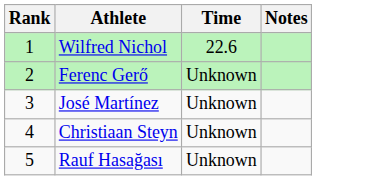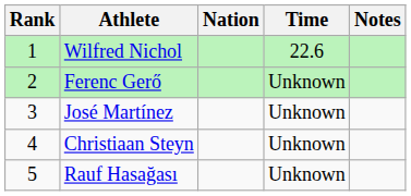 <table class="wikitable sortable" style="text-align:center">
 <tr>
 <th>Rank</th>
 <th>Athlete</th>
+<th>Nation</th>
 <th>Time</th>
 <th>Notes</th>
 </tr>
 <tr bgcolor=bbf3bb>
 <td>1</td>
 <td align="left"><a href='#'>Wilfred Nichol</a></td>
+<td align="left"></td>
 <td>22.6</td>
 <td></td>
 </tr>
 <tr bgcolor=bbf3bb>
 <td>2</td>
 <td align="left"><a href='#'>Ferenc Gerő</a></td>
+<td align="left"></td>
 <td data-sort-value=30.0>Unknown</td>
 <td></td>
 </tr>
 <tr>
 <td>3</td>
 <td align="left"><a href='#'>José Martínez</a></td>
+<td align="left"></td>
 <td data-sort-value=30.0>Unknown</td>
 <td></td>
 </tr>
 <tr>
 <td>4</td>
 <td align="left"><a href='#'>Christiaan Steyn</a></td>
+<td align="left"></td>
 <td data-sort-value=30.0>Unknown</td>
 <td></td>
 </tr>
 <tr>
 <td>5</td>
 <td align="left"><a href='#'>Rauf Hasağası</a></td>
+<td align="left"></td>
 <td data-sort-value=30.0>Unknown</td>
 <td></td>
 </tr>
 </table>
